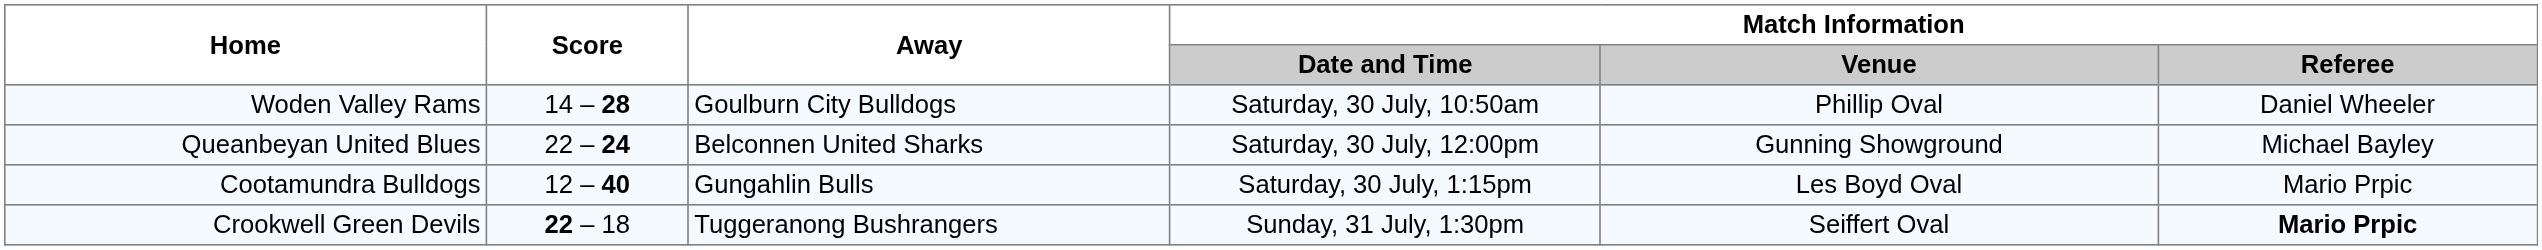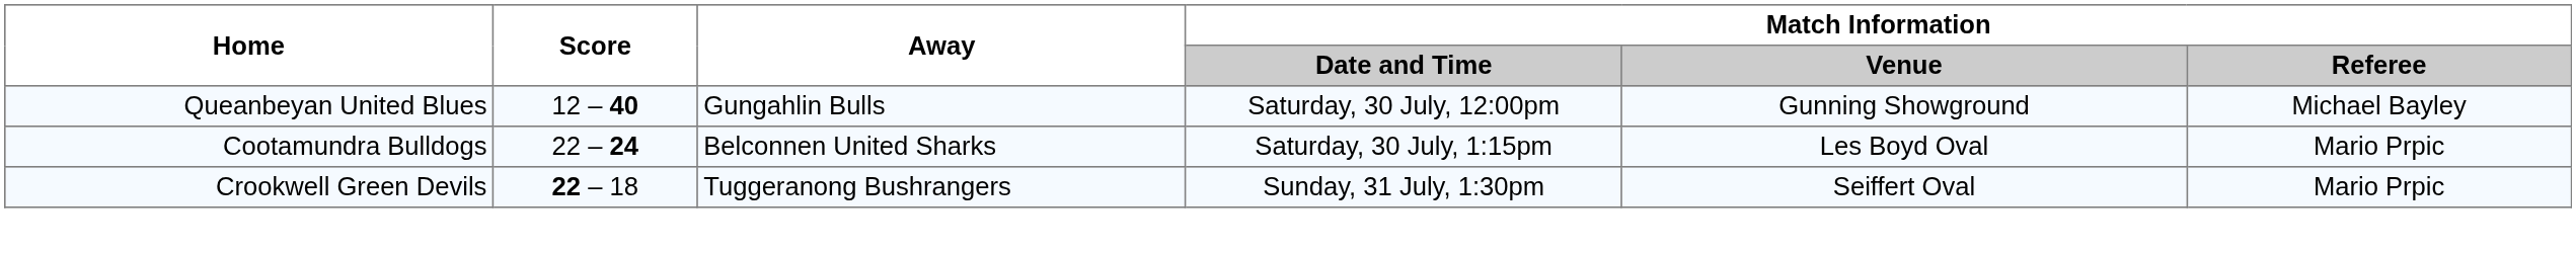 <table border="1" cellpadding="3" cellspacing="0" width="100%" style="border-collapse:collapse;  text-align:center;">
 <tr>
 <th rowspan="2" width="19%">Home</th>
 <th rowspan="2" width="8%">Score</th>
 <th rowspan="2" width="19%">Away</th>
 <th colspan="3">Match Information</th>
 </tr>
 <tr style="background:#CCCCCC">
 <th width="17%">Date and Time</th>
 <th width="22%">Venue</th>
 <th width="50%">Referee</th>
 </tr>
 <tr style="text-align:center; background:#f5faff;">
-<td align="right">Woden Valley Rams </td>
-<td>14 – <strong>28</strong></td>
-<td align="left"> Goulburn City Bulldogs</td>
-<td>Saturday, 30 July, 10:50am</td>
-<td>Phillip Oval</td>
-<td>Daniel Wheeler</td>
-</tr>
-<tr style="text-align:center; background:#f5faff;">
 <td align="right">Queanbeyan United Blues </td>
-<td>22 – <strong>24</strong></td>
-<td align="left"> Belconnen United Sharks</td>
+<td>12 – <strong>40</strong></td>
+<td align="left"> Gungahlin Bulls</td>
 <td>Saturday, 30 July, 12:00pm</td>
 <td>Gunning Showground</td>
 <td>Michael Bayley</td>
 </tr>
 <tr style="text-align:center; background:#f5faff;">
 <td align="right">Cootamundra Bulldogs </td>
-<td>12 – <strong>40</strong></td>
-<td align="left"> Gungahlin Bulls</td>
+<td>22 – <strong>24</strong></td>
+<td align="left"> Belconnen United Sharks</td>
 <td>Saturday, 30 July, 1:15pm</td>
 <td>Les Boyd Oval</td>
 <td>Mario Prpic</td>
 </tr>
 <tr style="text-align:center; background:#f5faff;">
 <td align="right">Crookwell Green Devils </td>
 <td><strong>22</strong> – 18</td>
 <td align="left"> Tuggeranong Bushrangers</td>
 <td>Sunday, 31 July, 1:30pm</td>
 <td>Seiffert Oval</td>
-<td><strong>Mario Prpic</strong></td>
+<td>Mario Prpic</td>
 </tr>
 </table>
